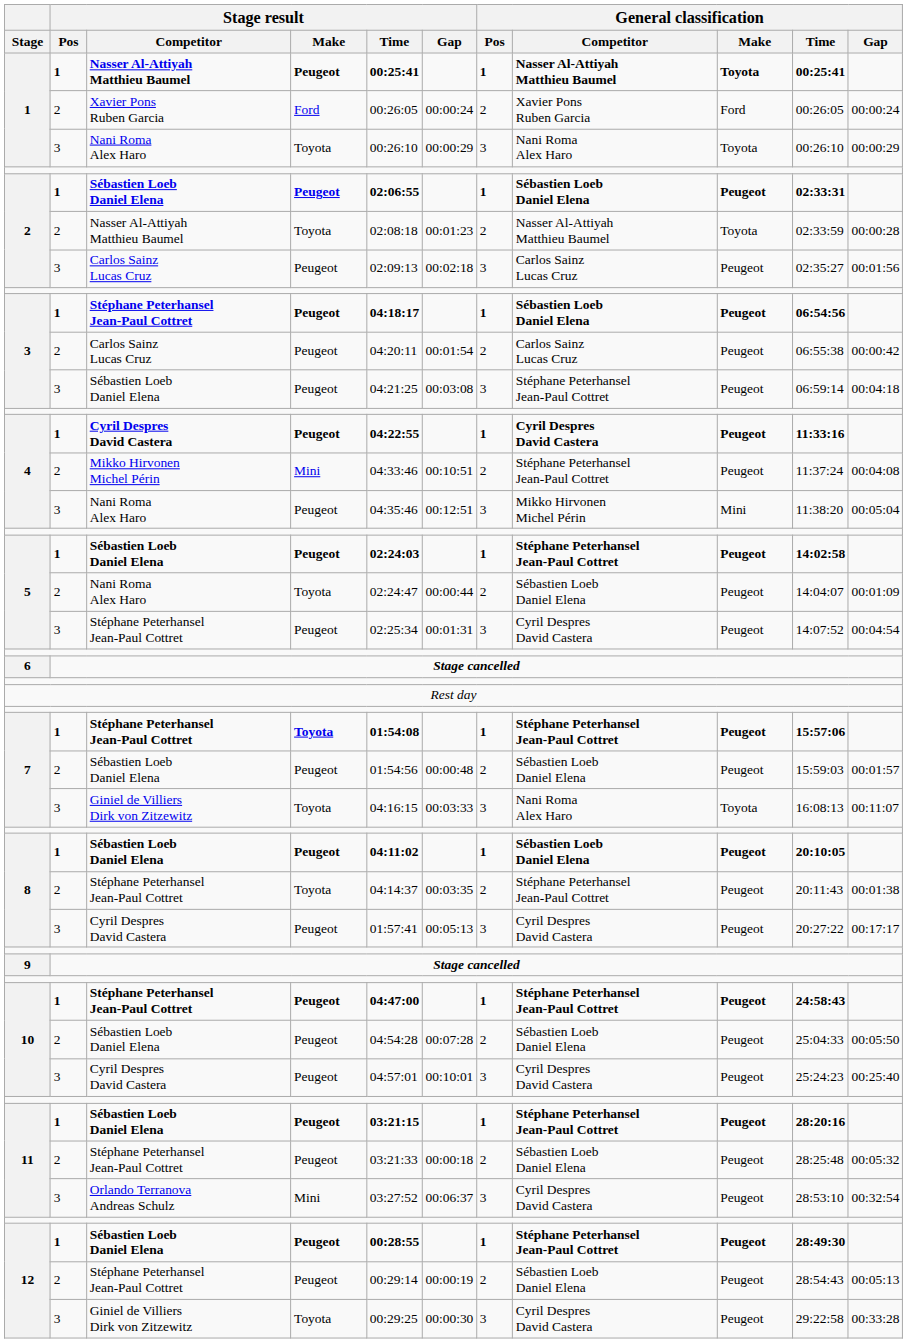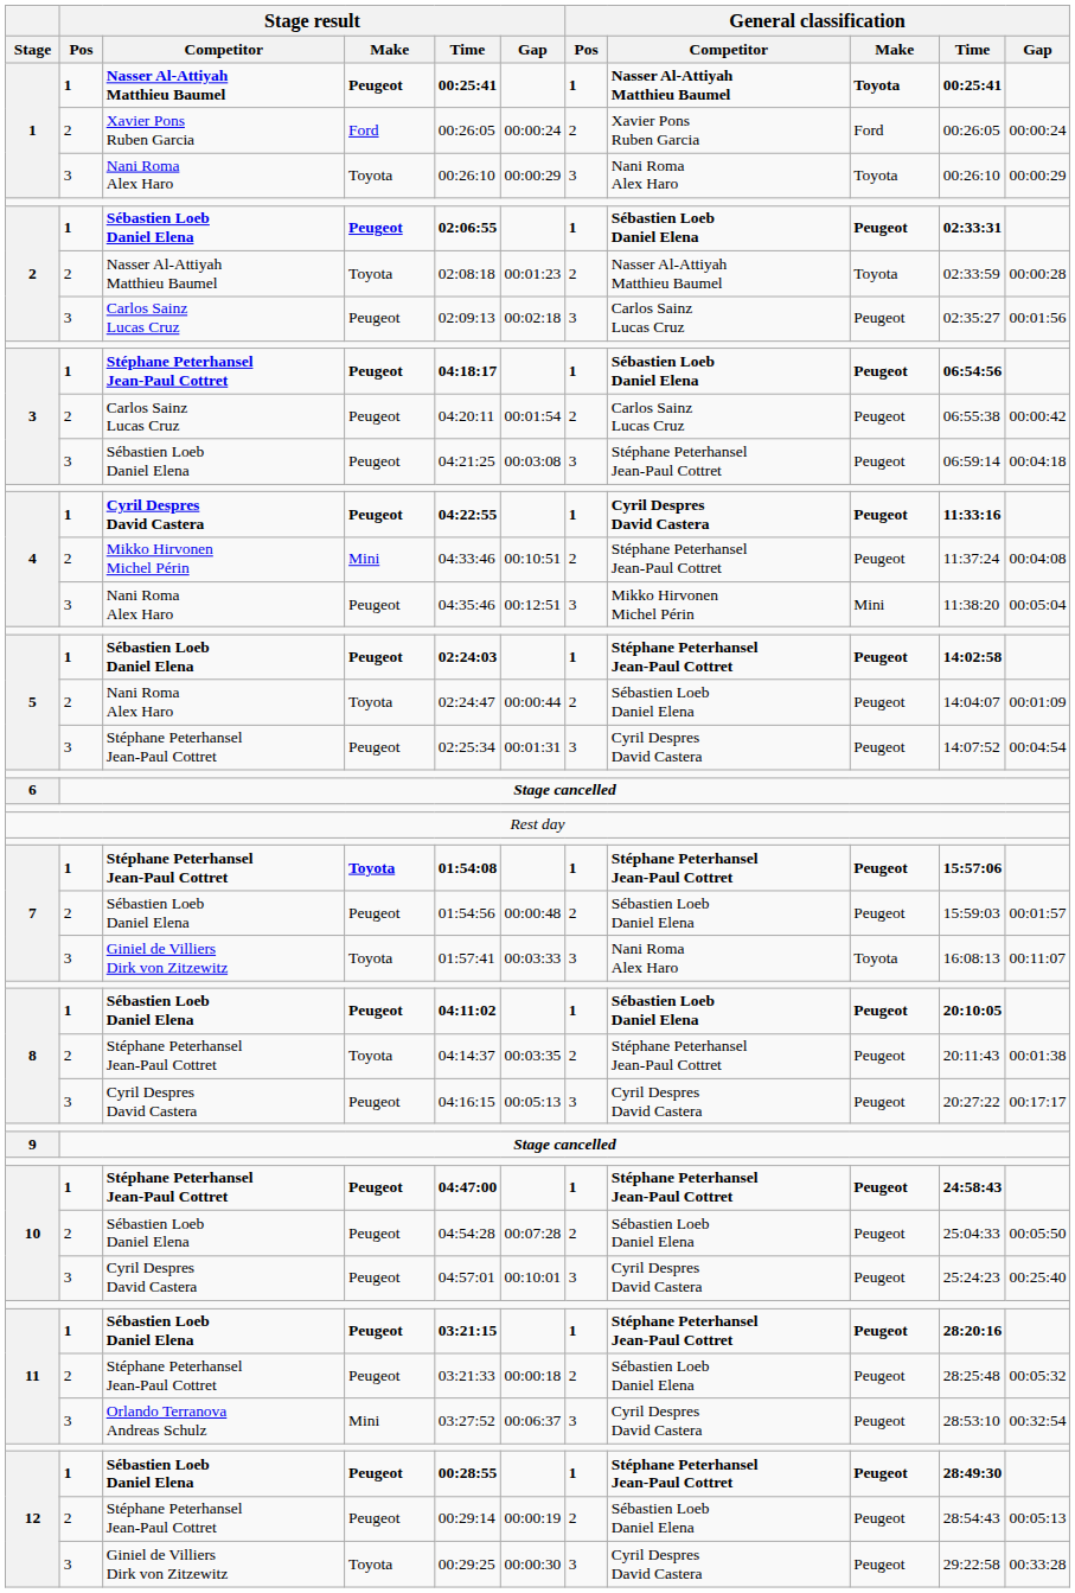 <table class="wikitable" style="font-size:85%">
 <tr>
 <th></th>
 <th colspan=5><big>Stage result </big></th>
 <th colspan=5><big>General classification</big></th>
 </tr>
 <tr>
 <th width="40px">Stage</th>
 <th width="30px">Pos</th>
 <th width="200px">Competitor</th>
 <th width="70px">Make</th>
 <th width="40px">Time</th>
 <th width="40px">Gap</th>
 <th width="30px">Pos</th>
 <th width="200px">Competitor</th>
 <th width="70px">Make</th>
 <th width="40px">Time</th>
 <th width="40px">Gap</th>
 </tr>
 <tr>
 <th rowspan=3>1</th>
 <td><strong>1</strong></td>
 <td><strong> <a href='#'>Nasser Al-Attiyah</a><br> Matthieu Baumel</strong></td>
 <td><strong>Peugeot</strong></td>
 <td><strong>00:25:41</strong></td>
 <td></td>
 <td><strong>1</strong></td>
 <td><strong> Nasser Al-Attiyah<br> Matthieu Baumel</strong></td>
 <td><strong>Toyota</strong></td>
 <td><strong>00:25:41</strong></td>
 <td></td>
 </tr>
 <tr>
 <td>2</td>
 <td> <a href='#'>Xavier Pons</a><br> Ruben Garcia</td>
 <td><a href='#'>Ford</a></td>
 <td>00:26:05</td>
 <td>00:00:24</td>
 <td>2</td>
 <td> Xavier Pons<br> Ruben Garcia</td>
 <td>Ford</td>
 <td>00:26:05</td>
 <td>00:00:24</td>
 </tr>
 <tr>
 <td>3</td>
 <td> <a href='#'>Nani Roma</a><br> Alex Haro</td>
 <td>Toyota</td>
 <td>00:26:10</td>
 <td>00:00:29</td>
 <td>3</td>
 <td> Nani Roma<br> Alex Haro</td>
 <td>Toyota</td>
 <td>00:26:10</td>
 <td>00:00:29</td>
 </tr>
 <tr>
 <td colspan=11></td>
 </tr>
 <tr>
 <th rowspan=3>2</th>
 <td><strong>1</strong></td>
 <td><strong> <a href='#'>Sébastien Loeb</a><br> <a href='#'>Daniel Elena</a></strong></td>
 <td><strong><a href='#'>Peugeot</a></strong></td>
 <td><strong>02:06:55</strong></td>
 <td></td>
 <td><strong>1</strong></td>
 <td><strong> Sébastien Loeb <br> Daniel Elena</strong></td>
 <td><strong>Peugeot</strong></td>
 <td><strong>02:33:31</strong></td>
 <td></td>
 </tr>
 <tr>
 <td>2</td>
 <td> Nasser Al-Attiyah<br> Matthieu Baumel</td>
 <td>Toyota</td>
 <td>02:08:18</td>
 <td>00:01:23</td>
 <td>2</td>
 <td> Nasser Al-Attiyah<br> Matthieu Baumel</td>
 <td>Toyota</td>
 <td>02:33:59</td>
 <td>00:00:28</td>
 </tr>
 <tr>
 <td>3</td>
 <td> <a href='#'>Carlos Sainz</a><br> <a href='#'>Lucas Cruz</a></td>
 <td>Peugeot</td>
 <td>02:09:13</td>
 <td>00:02:18</td>
 <td>3</td>
 <td> Carlos Sainz<br> Lucas Cruz</td>
 <td>Peugeot</td>
 <td>02:35:27</td>
 <td>00:01:56</td>
 </tr>
 <tr>
 <td colspan=11></td>
 </tr>
 <tr>
 <th rowspan=3>3</th>
 <td><strong>1</strong></td>
 <td><strong> <a href='#'>Stéphane Peterhansel</a><br> <a href='#'>Jean-Paul Cottret</a></strong></td>
 <td><strong>Peugeot</strong></td>
 <td><strong>04:18:17</strong></td>
 <td></td>
 <td><strong>1</strong></td>
 <td><strong> Sébastien Loeb <br> Daniel Elena</strong></td>
 <td><strong>Peugeot</strong></td>
 <td><strong>06:54:56</strong></td>
 <td></td>
 </tr>
 <tr>
 <td>2</td>
 <td> Carlos Sainz<br> Lucas Cruz</td>
 <td>Peugeot</td>
 <td>04:20:11</td>
 <td>00:01:54</td>
 <td>2</td>
 <td> Carlos Sainz<br> Lucas Cruz</td>
 <td>Peugeot</td>
 <td>06:55:38</td>
 <td>00:00:42</td>
 </tr>
 <tr>
 <td>3</td>
 <td> Sébastien Loeb <br> Daniel Elena</td>
 <td>Peugeot</td>
 <td>04:21:25</td>
 <td>00:03:08</td>
 <td>3</td>
 <td> Stéphane Peterhansel<br> Jean-Paul Cottret</td>
 <td>Peugeot</td>
 <td>06:59:14</td>
 <td>00:04:18</td>
 </tr>
 <tr>
 <td colspan=11></td>
 </tr>
 <tr>
 <th rowspan=3>4</th>
 <td><strong>1</strong></td>
 <td><strong> <a href='#'>Cyril Despres</a><br> David Castera</strong></td>
 <td><strong>Peugeot</strong></td>
 <td><strong>04:22:55</strong></td>
 <td></td>
 <td><strong>1</strong></td>
 <td><strong> Cyril Despres<br> David Castera</strong></td>
 <td><strong>Peugeot</strong></td>
 <td><strong>11:33:16</strong></td>
 <td></td>
 </tr>
 <tr>
 <td>2</td>
 <td> <a href='#'>Mikko Hirvonen</a><br> <a href='#'>Michel Périn</a></td>
 <td><a href='#'>Mini</a></td>
 <td>04:33:46</td>
 <td>00:10:51</td>
 <td>2</td>
 <td> Stéphane Peterhansel<br> Jean-Paul Cottret</td>
 <td>Peugeot</td>
 <td>11:37:24</td>
 <td>00:04:08</td>
 </tr>
 <tr>
 <td>3</td>
 <td> Nani Roma<br> Alex Haro</td>
 <td>Peugeot</td>
 <td>04:35:46</td>
 <td>00:12:51</td>
 <td>3</td>
 <td> Mikko Hirvonen<br> Michel Périn</td>
 <td>Mini</td>
 <td>11:38:20</td>
 <td>00:05:04</td>
 </tr>
 <tr>
 <td colspan=11></td>
 </tr>
 <tr>
 <th rowspan=3>5</th>
 <td><strong>1</strong></td>
 <td><strong> Sébastien Loeb <br> Daniel Elena</strong></td>
 <td><strong>Peugeot</strong></td>
 <td><strong>02:24:03</strong></td>
 <td></td>
 <td><strong>1</strong></td>
 <td><strong> Stéphane Peterhansel<br> Jean-Paul Cottret</strong></td>
 <td><strong>Peugeot</strong></td>
 <td><strong>14:02:58</strong></td>
 <td></td>
 </tr>
 <tr>
 <td>2</td>
 <td> Nani Roma<br> Alex Haro</td>
 <td>Toyota</td>
 <td>02:24:47</td>
 <td>00:00:44</td>
 <td>2</td>
 <td> Sébastien Loeb <br> Daniel Elena</td>
 <td>Peugeot</td>
 <td>14:04:07</td>
 <td>00:01:09</td>
 </tr>
 <tr>
 <td>3</td>
 <td> Stéphane Peterhansel<br> Jean-Paul Cottret</td>
 <td>Peugeot</td>
 <td>02:25:34</td>
 <td>00:01:31</td>
 <td>3</td>
 <td> Cyril Despres<br> David Castera</td>
 <td>Peugeot</td>
 <td>14:07:52</td>
 <td>00:04:54</td>
 </tr>
 <tr>
 <td colspan=11></td>
 </tr>
 <tr>
 <th>6</th>
 <td colspan=10 style="text-align:center;"><strong><em>Stage cancelled</em></strong></td>
 </tr>
 <tr>
 <td colspan=11></td>
 </tr>
 <tr>
 <td colspan=11 style="text-align:center;"><em>Rest day</em></td>
 </tr>
 <tr>
 <td colspan=11></td>
 </tr>
 <tr>
 <th rowspan=3>7</th>
 <td><strong>1</strong></td>
 <td><strong> Stéphane Peterhansel<br> Jean-Paul Cottret</strong></td>
 <td><strong><a href='#'>Toyota</a></strong></td>
 <td><strong>01:54:08</strong></td>
 <td></td>
 <td><strong>1</strong></td>
 <td><strong> Stéphane Peterhansel<br> Jean-Paul Cottret</strong></td>
 <td><strong>Peugeot</strong></td>
 <td><strong>15:57:06</strong></td>
 <td></td>
 </tr>
 <tr>
 <td>2</td>
 <td> Sébastien Loeb <br> Daniel Elena</td>
 <td>Peugeot</td>
 <td>01:54:56</td>
 <td>00:00:48</td>
 <td>2</td>
 <td> Sébastien Loeb <br> Daniel Elena</td>
 <td>Peugeot</td>
 <td>15:59:03</td>
 <td>00:01:57</td>
 </tr>
 <tr>
 <td>3</td>
 <td> <a href='#'>Giniel de Villiers</a><br> <a href='#'>Dirk von Zitzewitz</a></td>
 <td>Toyota</td>
-<td>04:16:15</td>
+<td>01:57:41</td>
 <td>00:03:33</td>
 <td>3</td>
 <td> Nani Roma<br> Alex Haro</td>
 <td>Toyota</td>
 <td>16:08:13</td>
 <td>00:11:07</td>
 </tr>
 <tr>
 <td colspan=11></td>
 </tr>
 <tr>
 <th rowspan=3>8</th>
 <td><strong>1</strong></td>
 <td><strong> Sébastien Loeb <br> Daniel Elena</strong></td>
 <td><strong>Peugeot</strong></td>
 <td><strong>04:11:02</strong></td>
 <td></td>
 <td><strong>1</strong></td>
 <td><strong> Sébastien Loeb <br> Daniel Elena</strong></td>
 <td><strong>Peugeot</strong></td>
 <td><strong>20:10:05</strong></td>
 <td></td>
 </tr>
 <tr>
 <td>2</td>
 <td> Stéphane Peterhansel<br> Jean-Paul Cottret</td>
 <td>Toyota</td>
 <td>04:14:37</td>
 <td>00:03:35</td>
 <td>2</td>
 <td> Stéphane Peterhansel<br> Jean-Paul Cottret</td>
 <td>Peugeot</td>
 <td>20:11:43</td>
 <td>00:01:38</td>
 </tr>
 <tr>
 <td>3</td>
 <td> Cyril Despres<br> David Castera</td>
 <td>Peugeot</td>
-<td>01:57:41</td>
+<td>04:16:15</td>
 <td>00:05:13</td>
 <td>3</td>
 <td> Cyril Despres<br> David Castera</td>
 <td>Peugeot</td>
 <td>20:27:22</td>
 <td>00:17:17</td>
 </tr>
 <tr>
 <td colspan=11></td>
 </tr>
 <tr>
 <th>9</th>
 <td colspan=10 style="text-align:center;"><strong><em>Stage cancelled</em></strong></td>
 </tr>
 <tr>
 <td colspan=11></td>
 </tr>
 <tr>
 <th rowspan=3>10</th>
 <td><strong>1</strong></td>
 <td><strong> Stéphane Peterhansel<br> Jean-Paul Cottret</strong></td>
 <td><strong>Peugeot</strong></td>
 <td><strong>04:47:00</strong></td>
 <td></td>
 <td><strong>1</strong></td>
 <td><strong> Stéphane Peterhansel<br> Jean-Paul Cottret</strong></td>
 <td><strong>Peugeot</strong></td>
 <td><strong>24:58:43</strong></td>
 <td></td>
 </tr>
 <tr>
 <td>2</td>
 <td> Sébastien Loeb <br> Daniel Elena</td>
 <td>Peugeot</td>
 <td>04:54:28</td>
 <td>00:07:28</td>
 <td>2</td>
 <td> Sébastien Loeb <br> Daniel Elena</td>
 <td>Peugeot</td>
 <td>25:04:33</td>
 <td>00:05:50</td>
 </tr>
 <tr>
 <td>3</td>
 <td> Cyril Despres<br> David Castera</td>
 <td>Peugeot</td>
 <td>04:57:01</td>
 <td>00:10:01</td>
 <td>3</td>
 <td> Cyril Despres<br> David Castera</td>
 <td>Peugeot</td>
 <td>25:24:23</td>
 <td>00:25:40</td>
 </tr>
 <tr>
 <td colspan=11></td>
 </tr>
 <tr>
 <th rowspan=3>11</th>
 <td><strong>1</strong></td>
 <td><strong> Sébastien Loeb <br> Daniel Elena</strong></td>
 <td><strong>Peugeot</strong></td>
 <td><strong>03:21:15</strong></td>
 <td></td>
 <td><strong>1</strong></td>
 <td><strong> Stéphane Peterhansel<br> Jean-Paul Cottret</strong></td>
 <td><strong>Peugeot</strong></td>
 <td><strong>28:20:16</strong></td>
 <td></td>
 </tr>
 <tr>
 <td>2</td>
 <td> Stéphane Peterhansel<br> Jean-Paul Cottret</td>
 <td>Peugeot</td>
 <td>03:21:33</td>
 <td>00:00:18</td>
 <td>2</td>
 <td> Sébastien Loeb <br> Daniel Elena</td>
 <td>Peugeot</td>
 <td>28:25:48</td>
 <td>00:05:32</td>
 </tr>
 <tr>
 <td>3</td>
 <td> <a href='#'>Orlando Terranova</a><br> Andreas Schulz</td>
 <td>Mini</td>
 <td>03:27:52</td>
 <td>00:06:37</td>
 <td>3</td>
 <td> Cyril Despres<br> David Castera</td>
 <td>Peugeot</td>
 <td>28:53:10</td>
 <td>00:32:54</td>
 </tr>
 <tr>
 <td colspan=11></td>
 </tr>
 <tr>
 <th rowspan=3>12</th>
 <td><strong>1</strong></td>
 <td><strong> Sébastien Loeb <br> Daniel Elena</strong></td>
 <td><strong>Peugeot</strong></td>
 <td><strong>00:28:55</strong></td>
 <td></td>
 <td><strong>1</strong></td>
 <td><strong> Stéphane Peterhansel<br> Jean-Paul Cottret</strong></td>
 <td><strong>Peugeot</strong></td>
 <td><strong>28:49:30</strong></td>
 <td></td>
 </tr>
 <tr>
 <td>2</td>
 <td> Stéphane Peterhansel<br> Jean-Paul Cottret</td>
 <td>Peugeot</td>
 <td>00:29:14</td>
 <td>00:00:19</td>
 <td>2</td>
 <td> Sébastien Loeb <br> Daniel Elena</td>
 <td>Peugeot</td>
 <td>28:54:43</td>
 <td>00:05:13</td>
 </tr>
 <tr>
 <td>3</td>
 <td> Giniel de Villiers<br> Dirk von Zitzewitz</td>
 <td>Toyota</td>
 <td>00:29:25</td>
 <td>00:00:30</td>
 <td>3</td>
 <td> Cyril Despres<br> David Castera</td>
 <td>Peugeot</td>
 <td>29:22:58</td>
 <td>00:33:28</td>
 </tr>
 </table>
